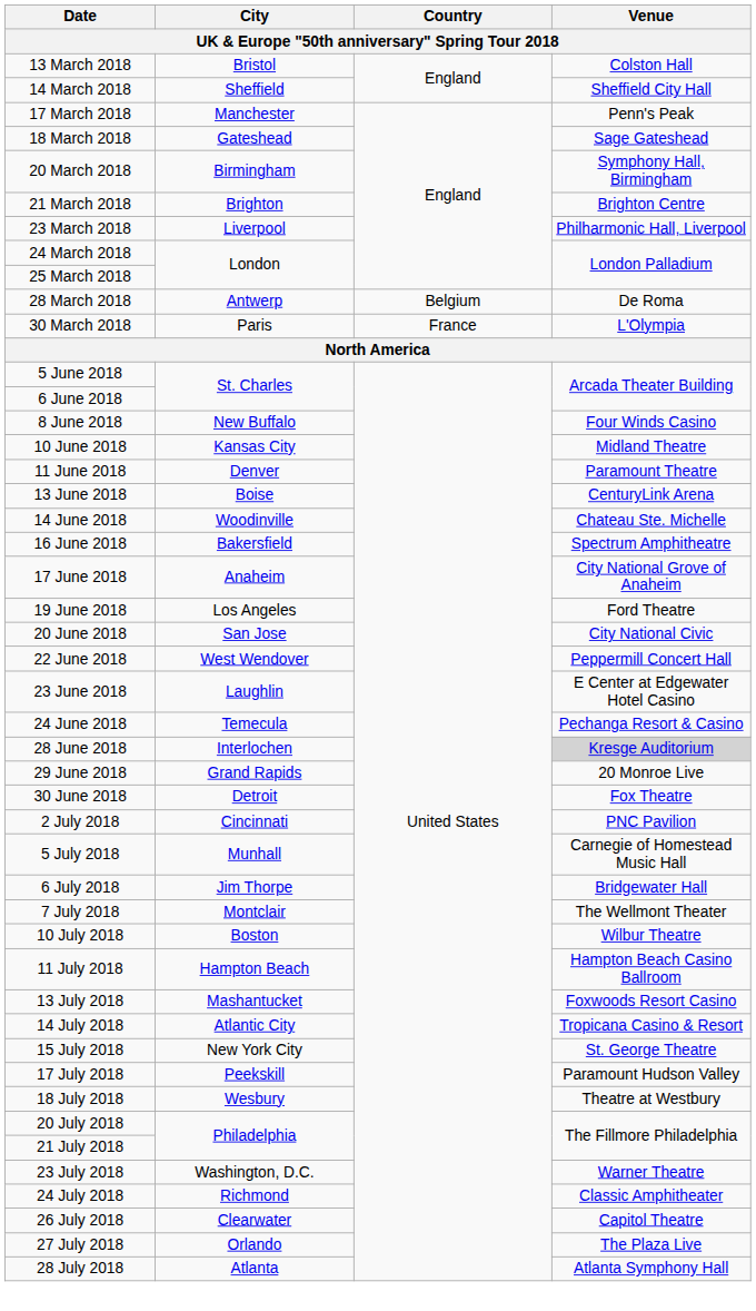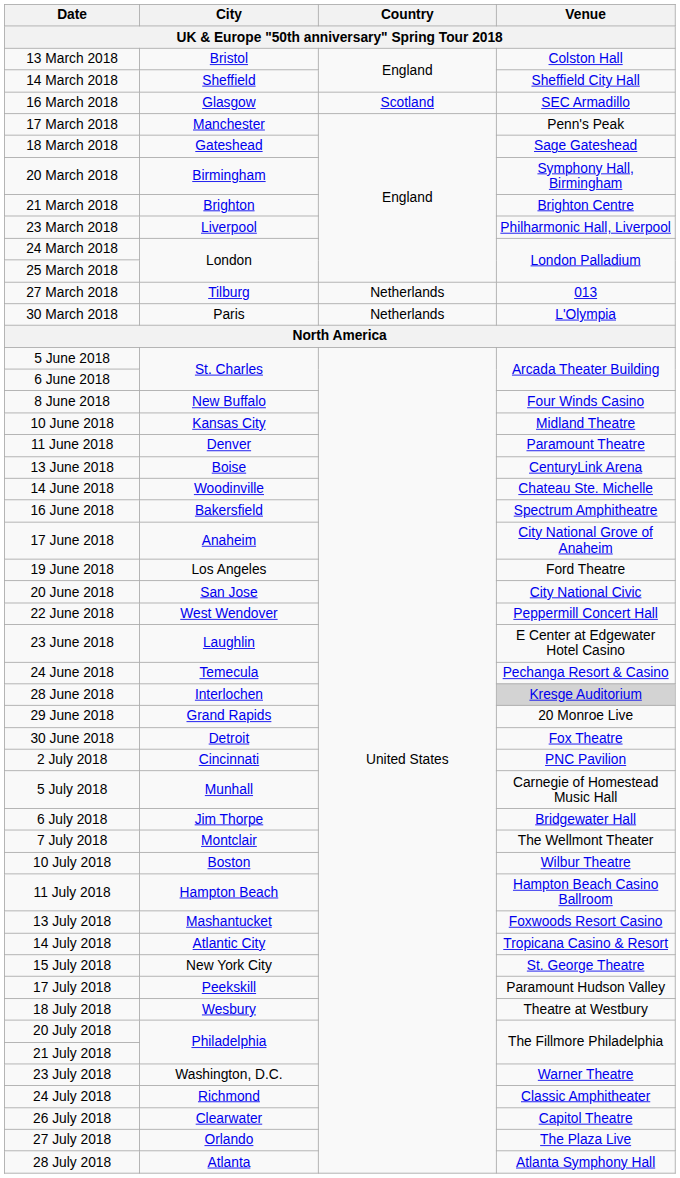 <table class="wikitable" style="text-align:center;">
 <tr>
 <th style="width:150px;">Date</th>
 <th style="width:200px;">City</th>
 <th style="width:200px;">Country</th>
 <th style="width:200px;">Venue</th>
 </tr>
 <tr>
 <th colspan="4">UK & Europe "50th anniversary" Spring Tour 2018</th>
 </tr>
 <tr>
 <td>13 March 2018</td>
 <td><a href='#'>Bristol</a></td>
 <td rowspan="2">England</td>
 <td><a href='#'>Colston Hall</a></td>
 </tr>
 <tr>
 <td>14 March 2018</td>
 <td><a href='#'>Sheffield</a></td>
 <td><a href='#'>Sheffield City Hall</a></td>
+</tr>
+<tr>
+<td>16 March 2018</td>
+<td><a href='#'>Glasgow</a></td>
+<td><a href='#'>Scotland</a></td>
+<td><a href='#'>SEC Armadillo</a></td>
 </tr>
 <tr>
 <td>17 March 2018</td>
 <td><a href='#'>Manchester</a></td>
 <td rowspan="7">England</td>
 <td>Penn's Peak</td>
 </tr>
 <tr>
 <td>18 March 2018</td>
 <td><a href='#'>Gateshead</a></td>
 <td><a href='#'>Sage Gateshead</a></td>
 </tr>
 <tr>
 <td>20 March 2018</td>
 <td><a href='#'>Birmingham</a></td>
 <td><a href='#'>Symphony Hall, Birmingham</a></td>
 </tr>
 <tr>
 <td>21 March 2018</td>
 <td><a href='#'>Brighton</a></td>
 <td><a href='#'>Brighton Centre</a></td>
 </tr>
 <tr>
 <td>23 March 2018</td>
 <td><a href='#'>Liverpool</a></td>
 <td><a href='#'>Philharmonic Hall, Liverpool</a></td>
 </tr>
 <tr>
 <td>24 March 2018</td>
 <td rowspan="2">London</td>
 <td rowspan="2"><a href='#'>London Palladium</a></td>
 </tr>
 <tr>
 <td>25 March 2018</td>
 </tr>
 <tr>
-<td>28 March 2018</td>
-<td><a href='#'>Antwerp</a></td>
-<td>Belgium</td>
-<td>De Roma</td>
+<td>27 March 2018</td>
+<td><a href='#'>Tilburg</a></td>
+<td>Netherlands</td>
+<td><a href='#'>013</a></td>
 </tr>
 <tr>
 <td>30 March 2018</td>
 <td>Paris</td>
-<td>France</td>
+<td>Netherlands</td>
 <td><a href='#'>L'Olympia</a></td>
 </tr>
 <tr>
 <th colspan="4">North America</th>
 </tr>
 <tr>
 <td>5 June 2018</td>
 <td rowspan="2"><a href='#'>St. Charles</a></td>
 <td rowspan="35">United States</td>
 <td rowspan="2"><a href='#'>Arcada Theater Building</a></td>
 </tr>
 <tr>
 <td>6 June 2018</td>
 </tr>
 <tr>
 <td>8 June 2018</td>
 <td><a href='#'>New Buffalo</a></td>
 <td><a href='#'>Four Winds Casino</a></td>
 </tr>
 <tr>
 <td>10 June 2018</td>
 <td><a href='#'>Kansas City</a></td>
 <td><a href='#'>Midland Theatre</a></td>
 </tr>
 <tr>
 <td>11 June 2018</td>
 <td><a href='#'>Denver</a></td>
 <td><a href='#'>Paramount Theatre</a></td>
 </tr>
 <tr>
 <td>13 June 2018</td>
 <td><a href='#'>Boise</a></td>
 <td><a href='#'>CenturyLink Arena</a></td>
 </tr>
 <tr>
 <td>14 June 2018</td>
 <td><a href='#'>Woodinville</a></td>
 <td><a href='#'>Chateau Ste. Michelle</a></td>
 </tr>
 <tr>
 <td>16 June 2018</td>
 <td><a href='#'>Bakersfield</a></td>
 <td><a href='#'>Spectrum Amphitheatre</a></td>
 </tr>
 <tr>
 <td>17 June 2018</td>
 <td><a href='#'>Anaheim</a></td>
 <td><a href='#'>City National Grove of Anaheim</a></td>
 </tr>
 <tr>
 <td>19 June 2018</td>
 <td>Los Angeles</td>
 <td>Ford Theatre</td>
 </tr>
 <tr>
 <td>20 June 2018</td>
 <td><a href='#'>San Jose</a></td>
 <td><a href='#'>City National Civic</a></td>
 </tr>
 <tr>
 <td>22 June 2018</td>
 <td><a href='#'>West Wendover</a></td>
 <td><a href='#'>Peppermill Concert Hall</a></td>
 </tr>
 <tr>
 <td>23 June 2018</td>
 <td><a href='#'>Laughlin</a></td>
 <td>E Center at Edgewater Hotel Casino</td>
 </tr>
 <tr>
 <td>24 June 2018</td>
 <td><a href='#'>Temecula</a></td>
 <td><a href='#'>Pechanga Resort & Casino</a></td>
 </tr>
 <tr>
 <td>28 June 2018</td>
 <td><a href='#'>Interlochen</a></td>
 <td style="background: lightgrey;"><a href='#'>Kresge Auditorium</a></td>
 </tr>
 <tr>
 <td>29 June 2018</td>
 <td><a href='#'>Grand Rapids</a></td>
 <td>20 Monroe Live</td>
 </tr>
 <tr>
 <td>30 June 2018</td>
 <td><a href='#'>Detroit</a></td>
 <td><a href='#'>Fox Theatre</a></td>
 </tr>
 <tr>
 <td>2 July 2018</td>
 <td><a href='#'>Cincinnati</a></td>
 <td><a href='#'>PNC Pavilion</a></td>
 </tr>
 <tr>
 <td>5 July 2018</td>
 <td><a href='#'>Munhall</a></td>
 <td>Carnegie of Homestead Music Hall</td>
 </tr>
 <tr>
 <td>6 July 2018</td>
 <td><a href='#'>Jim Thorpe</a></td>
 <td><a href='#'>Bridgewater Hall</a></td>
 </tr>
 <tr>
 <td>7 July 2018</td>
 <td><a href='#'>Montclair</a></td>
 <td>The Wellmont Theater</td>
 </tr>
 <tr>
 <td>10 July 2018</td>
 <td><a href='#'>Boston</a></td>
 <td><a href='#'>Wilbur Theatre</a></td>
 </tr>
 <tr>
 <td>11 July 2018</td>
 <td><a href='#'>Hampton Beach</a></td>
 <td><a href='#'>Hampton Beach Casino Ballroom</a></td>
 </tr>
 <tr>
 <td>13 July 2018</td>
 <td><a href='#'>Mashantucket</a></td>
 <td><a href='#'>Foxwoods Resort Casino</a></td>
 </tr>
 <tr>
 <td>14 July 2018</td>
 <td><a href='#'>Atlantic City</a></td>
 <td><a href='#'>Tropicana Casino & Resort</a></td>
 </tr>
 <tr>
 <td>15 July 2018</td>
 <td>New York City</td>
 <td><a href='#'>St. George Theatre</a></td>
 </tr>
 <tr>
 <td>17 July 2018</td>
 <td><a href='#'>Peekskill</a></td>
 <td>Paramount Hudson Valley</td>
 </tr>
 <tr>
 <td>18 July 2018</td>
 <td><a href='#'>Wesbury</a></td>
 <td>Theatre at Westbury</td>
 </tr>
 <tr>
 <td>20 July 2018</td>
 <td rowspan="2"><a href='#'>Philadelphia</a></td>
 <td rowspan="2">The Fillmore Philadelphia</td>
 </tr>
 <tr>
 <td>21 July 2018</td>
 </tr>
 <tr>
 <td>23 July 2018</td>
 <td>Washington, D.C.</td>
 <td><a href='#'>Warner Theatre</a></td>
 </tr>
 <tr>
 <td>24 July 2018</td>
 <td><a href='#'>Richmond</a></td>
 <td><a href='#'>Classic Amphitheater</a></td>
 </tr>
 <tr>
 <td>26 July 2018</td>
 <td><a href='#'>Clearwater</a></td>
 <td><a href='#'>Capitol Theatre</a></td>
 </tr>
 <tr>
 <td>27 July 2018</td>
 <td><a href='#'>Orlando</a></td>
 <td><a href='#'>The Plaza Live</a></td>
 </tr>
 <tr>
 <td>28 July 2018</td>
 <td><a href='#'>Atlanta</a></td>
 <td><a href='#'>Atlanta Symphony Hall</a></td>
 </tr>
 </table>
